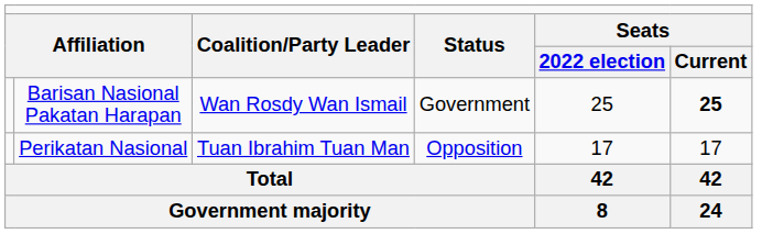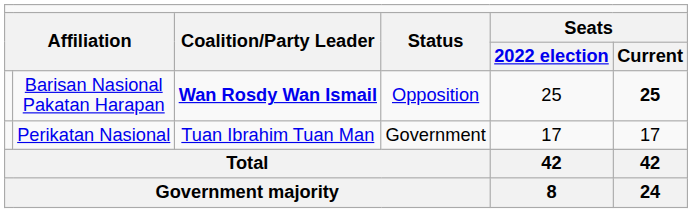 <table class="wikitable" style="text-align:center;">
 <tr>
 <td colspan=6></td>
 </tr>
 <tr>
 <th colspan="2" rowspan="2">Affiliation</th>
 <th rowspan="2">Coalition/Party Leader</th>
 <th rowspan="2">Status</th>
 <th colspan="2">Seats</th>
 </tr>
 <tr>
 <th><a href='#'>2022 election</a></th>
 <th>Current</th>
 </tr>
 <tr>
 <td> <br> </td>
 <td><a href='#'>Barisan Nasional</a> <br> <a href='#'>Pakatan Harapan</a></td>
-<td><a href='#'>Wan Rosdy Wan Ismail</a></td>
-<td>Government</td>
+<td><strong><a href='#'>Wan Rosdy Wan Ismail</a></strong></td>
+<td><a href='#'>Opposition</a></td>
 <td>25</td>
 <td><strong>25</strong></td>
 </tr>
 <tr>
 <td></td>
 <td><a href='#'>Perikatan Nasional</a></td>
 <td><a href='#'>Tuan Ibrahim Tuan Man</a></td>
-<td><a href='#'>Opposition</a></td>
+<td>Government</td>
 <td>17</td>
 <td>17</td>
 </tr>
 <tr>
 <th colspan="4">Total</th>
 <th>42</th>
 <th>42</th>
 </tr>
 <tr>
 <th colspan="4">Government majority</th>
 <th>8</th>
 <th>24</th>
 </tr>
 </table>
